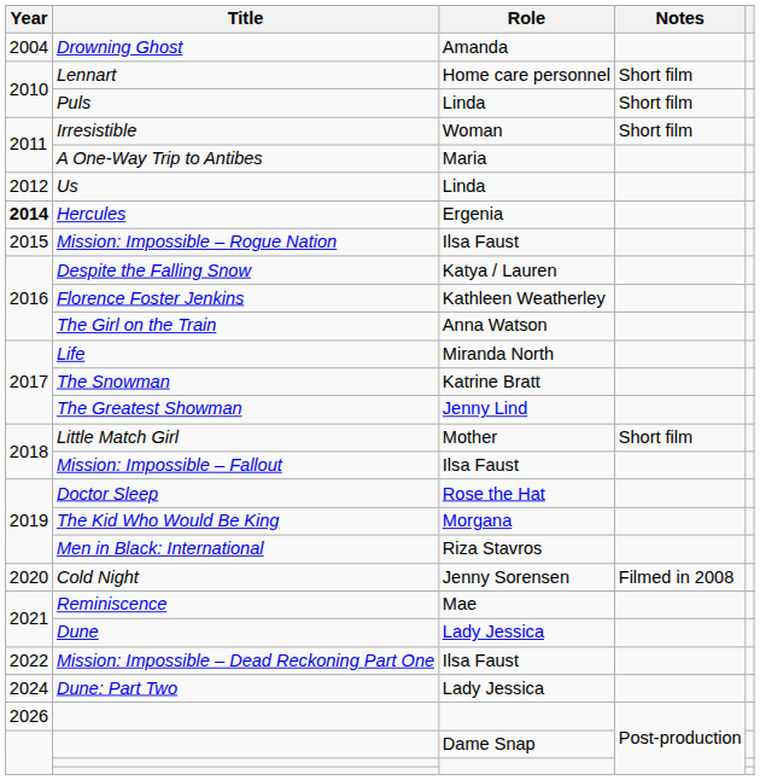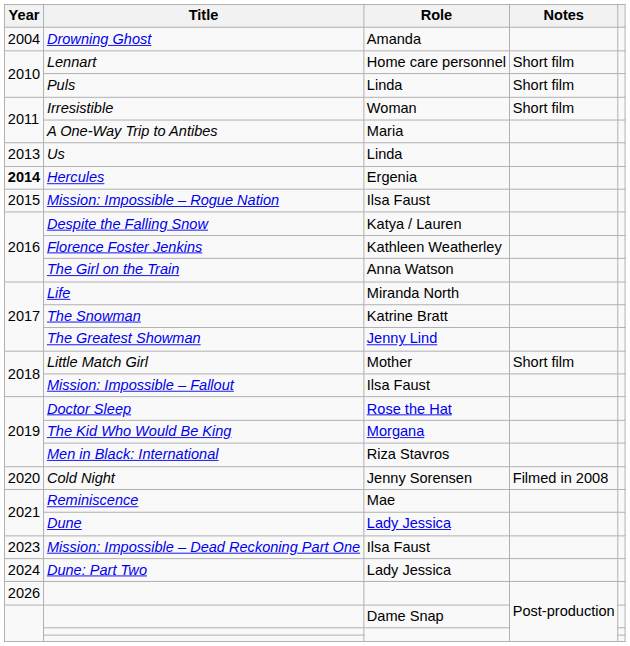 <table class="wikitable sortable">
 <tr>
 <th>Year</th>
 <th>Title</th>
 <th>Role</th>
 <th class="unsortable">Notes</th>
 <th class="unsortable"></th>
 </tr>
 <tr>
 <td>2004</td>
 <td><em><a href='#'>Drowning Ghost</a></em></td>
 <td>Amanda</td>
 <td></td>
 <td></td>
 </tr>
 <tr>
 <td rowspan="2">2010</td>
 <td><em>Lennart</em></td>
 <td>Home care personnel</td>
 <td>Short film</td>
 <td></td>
 </tr>
 <tr>
 <td><em>Puls</em></td>
 <td>Linda</td>
 <td>Short film</td>
 <td></td>
 </tr>
 <tr>
 <td rowspan="2">2011</td>
 <td><em>Irresistible</em></td>
 <td>Woman</td>
 <td>Short film</td>
 <td></td>
 </tr>
 <tr>
 <td data-sort-value="One-way Trip to Antibes, A"><em>A One-Way Trip to Antibes</em></td>
 <td>Maria</td>
 <td></td>
 <td></td>
 </tr>
 <tr>
-<td>2012</td>
+<td>2013</td>
 <td><em>Us</em></td>
 <td>Linda</td>
 <td></td>
 <td></td>
 </tr>
 <tr>
 <td><strong>2014</strong></td>
 <td><em><a href='#'>Hercules</a></em></td>
 <td>Ergenia</td>
 <td></td>
 <td></td>
 </tr>
 <tr>
 <td>2015</td>
 <td><em><a href='#'>Mission: Impossible – Rogue Nation</a></em></td>
 <td>Ilsa Faust</td>
 <td></td>
 <td></td>
 </tr>
 <tr>
 <td rowspan="3">2016</td>
 <td><em><a href='#'>Despite the Falling Snow</a></em></td>
 <td>Katya / Lauren</td>
 <td></td>
 <td></td>
 </tr>
 <tr>
 <td><em><a href='#'>Florence Foster Jenkins</a></em></td>
 <td>Kathleen Weatherley</td>
 <td></td>
 <td></td>
 </tr>
 <tr>
 <td data-sort-value="Girl on the Train, The"><em><a href='#'>The Girl on the Train</a></em></td>
 <td>Anna Watson</td>
 <td></td>
 <td></td>
 </tr>
 <tr>
 <td rowspan="3">2017</td>
 <td><em><a href='#'>Life</a></em></td>
 <td>Miranda North</td>
 <td></td>
 <td></td>
 </tr>
 <tr>
 <td data-sort-value="Snowman, The"><em><a href='#'>The Snowman</a></em></td>
 <td>Katrine Bratt</td>
 <td></td>
 <td></td>
 </tr>
 <tr>
 <td data-sort-value="Greatest Showman, The"><em><a href='#'>The Greatest Showman</a></em></td>
 <td><a href='#'>Jenny Lind</a></td>
 <td></td>
 <td></td>
 </tr>
 <tr>
 <td rowspan="2">2018</td>
 <td><em>Little Match Girl</em></td>
 <td>Mother</td>
 <td>Short film</td>
 <td></td>
 </tr>
 <tr>
 <td><em><a href='#'>Mission: Impossible – Fallout</a></em></td>
 <td>Ilsa Faust</td>
 <td></td>
 <td></td>
 </tr>
 <tr>
 <td rowspan="3">2019</td>
 <td><em><a href='#'>Doctor Sleep</a></em></td>
 <td><a href='#'>Rose the Hat</a></td>
 <td></td>
 <td></td>
 </tr>
 <tr>
 <td data-sort-value="Kid Who Would Be King, The"><em><a href='#'>The Kid Who Would Be King</a></em></td>
 <td><a href='#'>Morgana</a></td>
 <td></td>
 <td></td>
 </tr>
 <tr>
 <td><em><a href='#'>Men in Black: International</a></em></td>
 <td>Riza Stavros</td>
 <td></td>
 <td></td>
 </tr>
 <tr>
 <td>2020</td>
 <td><em>Cold Night</em></td>
 <td>Jenny Sorensen</td>
 <td>Filmed in 2008</td>
 <td></td>
 </tr>
 <tr>
 <td rowspan="2">2021</td>
 <td><em><a href='#'>Reminiscence</a></em></td>
 <td>Mae</td>
 <td></td>
 <td></td>
 </tr>
 <tr>
 <td><em><a href='#'>Dune</a></em></td>
 <td><a href='#'>Lady Jessica</a></td>
 <td></td>
 <td></td>
 </tr>
 <tr>
-<td>2022</td>
+<td>2023</td>
 <td><em><a href='#'>Mission: Impossible – Dead Reckoning Part One</a></em></td>
 <td>Ilsa Faust</td>
 <td></td>
 <td></td>
 </tr>
 <tr>
 <td>2024</td>
 <td><em><a href='#'>Dune: Part Two</a></em></td>
 <td>Lady Jessica</td>
 <td></td>
 <td></td>
 </tr>
 <tr>
 <td>2026</td>
 <td></td>
 <td></td>
 <td rowspan="4">Post-production</td>
 <td></td>
 </tr>
 <tr>
 <td rowspan="3"></td>
 <td></td>
 <td>Dame Snap</td>
 <td></td>
 </tr>
 <tr>
 <td></td>
 <td rowspan="2"></td>
 <td></td>
 </tr>
 <tr>
 <td></td>
 <td></td>
 </tr>
 </table>
